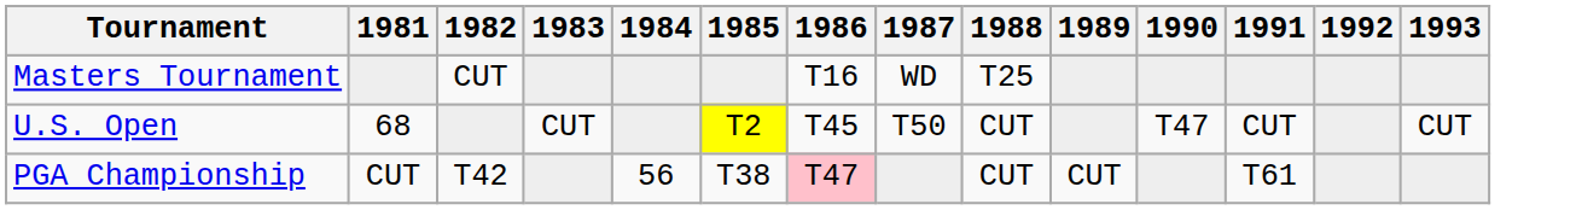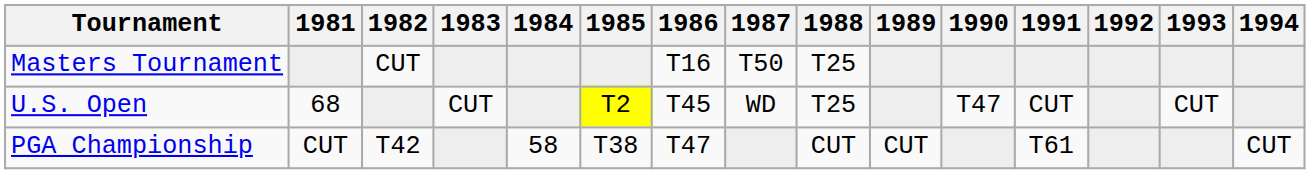 <table class="wikitable" style="font-size:95%;text-align:center;">
 <tr>
 <th>Tournament</th>
 <th>1981</th>
 <th>1982</th>
 <th>1983</th>
 <th>1984</th>
 <th>1985</th>
 <th>1986</th>
 <th>1987</th>
 <th>1988</th>
 <th>1989</th>
 <th>1990</th>
 <th>1991</th>
 <th>1992</th>
 <th>1993</th>
+<th>1994</th>
 </tr>
 <tr>
 <td align=left><a href='#'>Masters Tournament</a></td>
 <td style="background:#eeeeee;"></td>
 <td>CUT</td>
 <td style="background:#eeeeee;"></td>
 <td style="background:#eeeeee;"></td>
 <td style="background:#eeeeee;"></td>
 <td>T16</td>
-<td>WD</td>
+<td>T50</td>
 <td>T25</td>
+<td style="background:#eeeeee;"></td>
 <td style="background:#eeeeee;"></td>
 <td style="background:#eeeeee;"></td>
 <td style="background:#eeeeee;"></td>
 <td style="background:#eeeeee;"></td>
 <td style="background:#eeeeee;"></td>
 </tr>
 <tr>
 <td align=left><a href='#'>U.S. Open</a></td>
 <td>68</td>
 <td style="background:#eeeeee;"></td>
 <td>CUT</td>
 <td style="background:#eeeeee;"></td>
 <td style="background:yellow;">T2</td>
 <td>T45</td>
-<td>T50</td>
-<td>CUT</td>
+<td>WD</td>
+<td>T25</td>
 <td style="background:#eeeeee;"></td>
 <td>T47</td>
 <td>CUT</td>
 <td style="background:#eeeeee;"></td>
 <td>CUT</td>
+<td style="background:#eeeeee;"></td>
 </tr>
 <tr>
 <td align=left><a href='#'>PGA Championship</a></td>
 <td>CUT</td>
 <td>T42</td>
 <td style="background:#eeeeee;"></td>
-<td>56</td>
+<td>58</td>
 <td>T38</td>
-<td style="background: pink;">T47</td>
+<td>T47</td>
 <td style="background:#eeeeee;"></td>
 <td>CUT</td>
 <td>CUT</td>
 <td style="background:#eeeeee;"></td>
 <td>T61</td>
 <td style="background:#eeeeee;"></td>
 <td style="background:#eeeeee;"></td>
+<td>CUT</td>
 </tr>
 </table>
